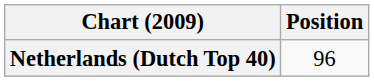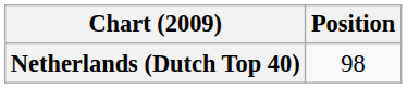 <table class="wikitable plainrowheaders" style="text-align:center;">
 <tr>
 <th>Chart (2009)</th>
 <th>Position</th>
 </tr>
 <tr>
 <th scope="row">Netherlands (Dutch Top 40)</th>
-<td style="text-align:center;">96</td>
+<td style="text-align:center;">98</td>
 </tr>
 </table>
